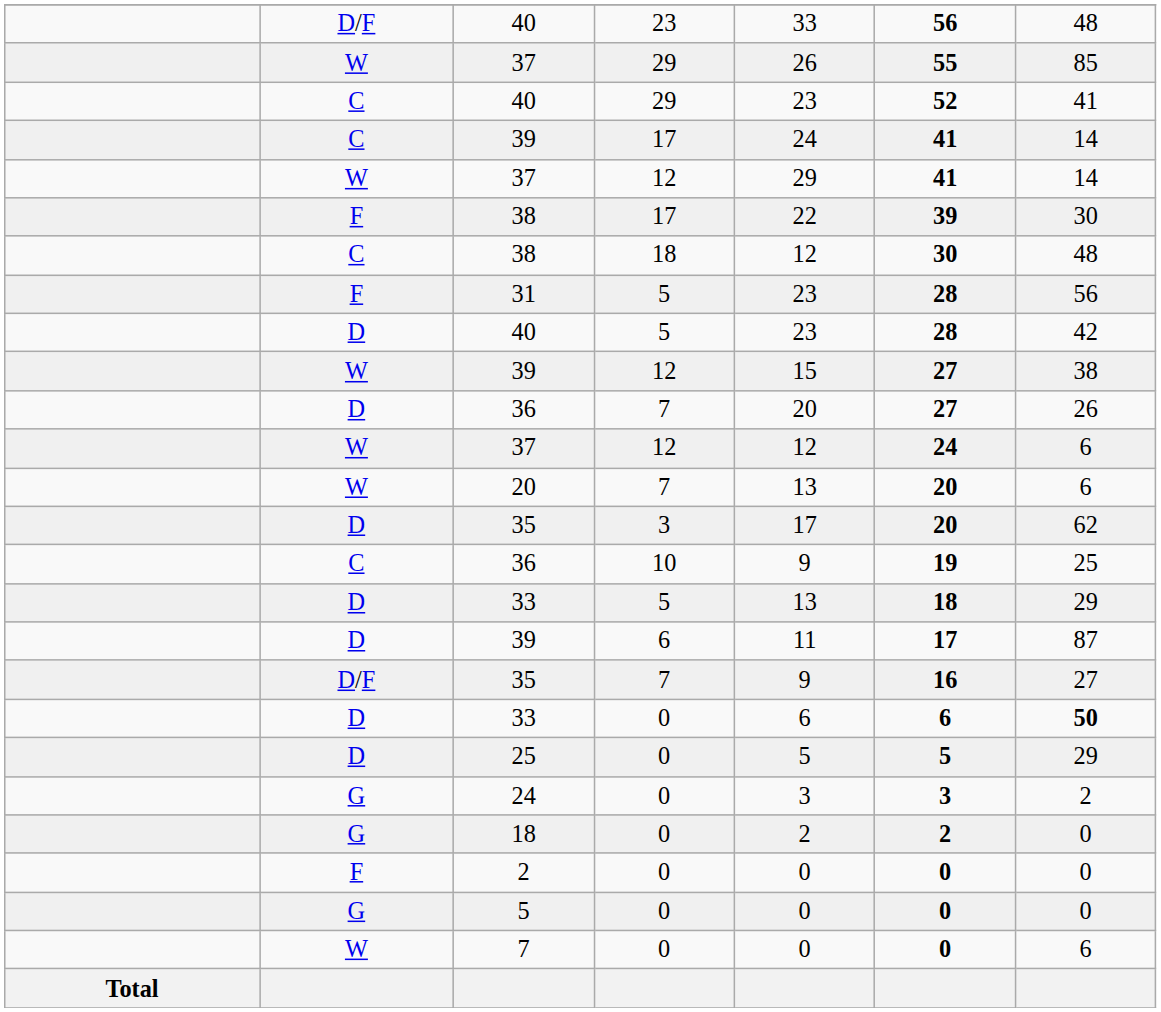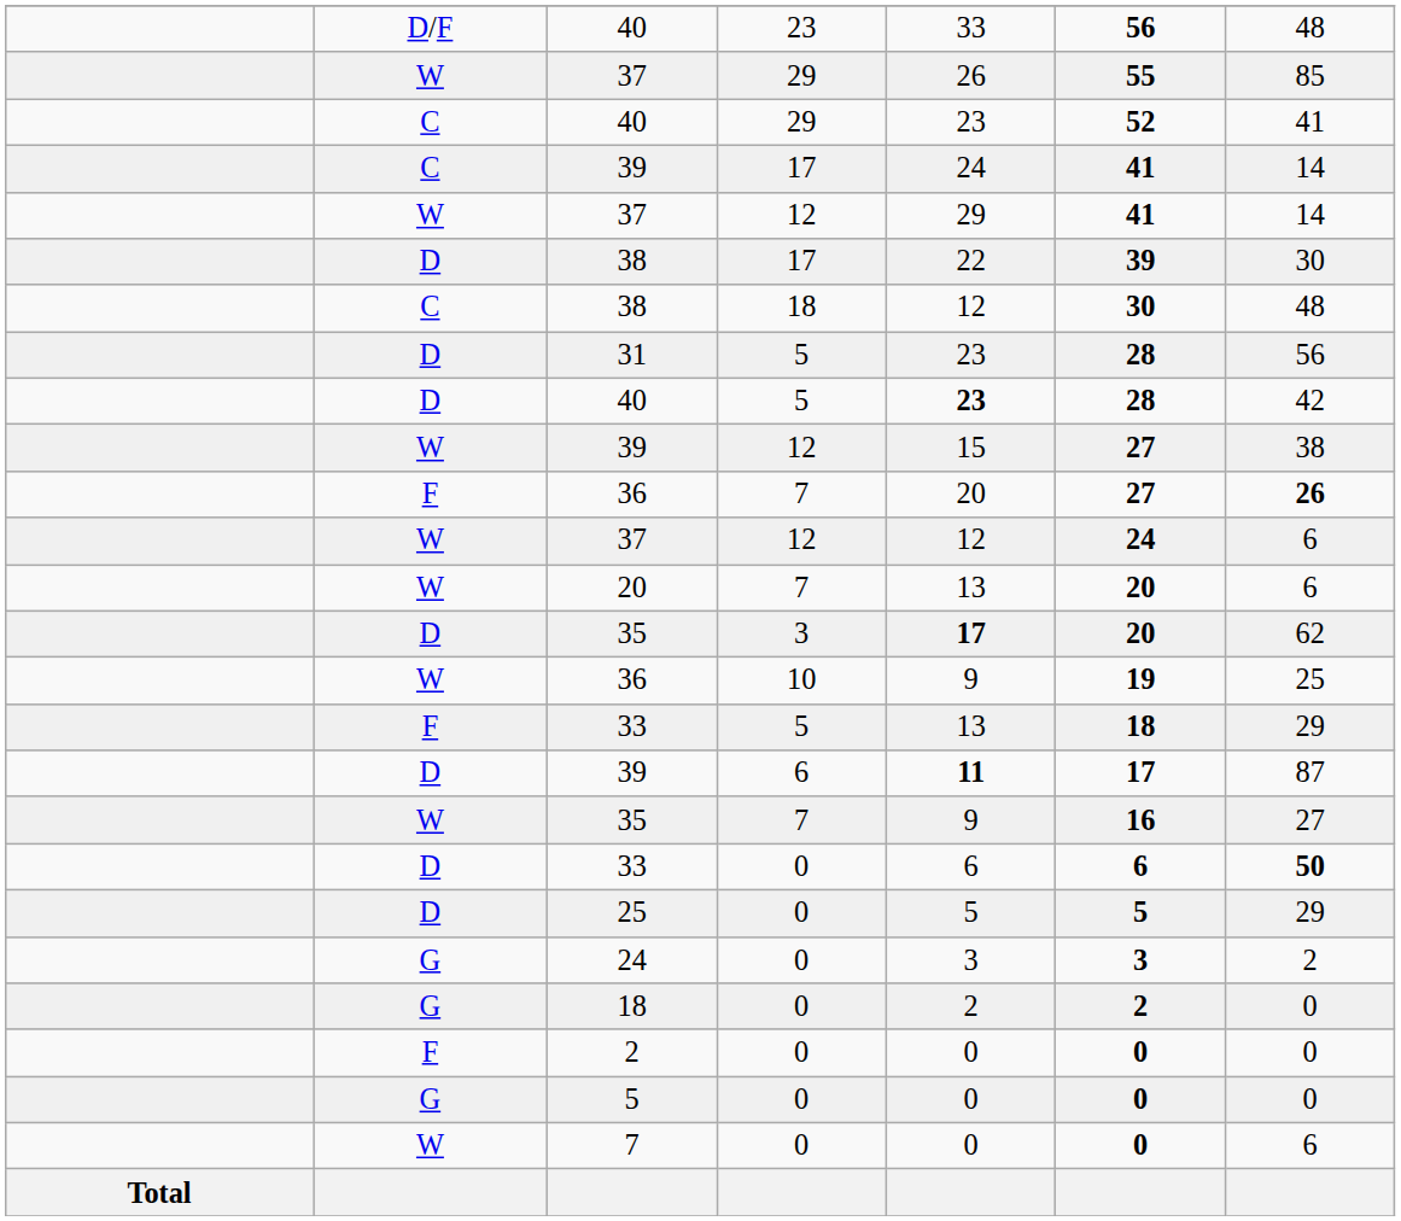 <table class="wikitable sortable" width ="60%">
 <tr align="center">
 </tr>
 <tr align="center" bgcolor="">
 <td></td>
 <td><a href='#'>D</a>/<a href='#'>F</a></td>
 <td>40</td>
 <td>23</td>
 <td>33</td>
 <td><strong>56</strong></td>
 <td>48</td>
 </tr>
 <tr align="center" bgcolor="f0f0f0">
 <td></td>
 <td><a href='#'>W</a></td>
 <td>37</td>
 <td>29</td>
 <td>26</td>
 <td><strong>55</strong></td>
 <td>85</td>
 </tr>
 <tr align="center" bgcolor="">
 <td></td>
 <td><a href='#'>C</a></td>
 <td>40</td>
 <td>29</td>
 <td>23</td>
 <td><strong>52</strong></td>
 <td>41</td>
 </tr>
 <tr align="center" bgcolor="f0f0f0">
 <td></td>
 <td><a href='#'>C</a></td>
 <td>39</td>
 <td>17</td>
 <td>24</td>
 <td><strong>41</strong></td>
 <td>14</td>
 </tr>
 <tr align="center" bgcolor="">
 <td></td>
 <td><a href='#'>W</a></td>
 <td>37</td>
 <td>12</td>
 <td>29</td>
 <td><strong>41</strong></td>
 <td>14</td>
 </tr>
 <tr align="center" bgcolor="f0f0f0">
 <td></td>
-<td><a href='#'>F</a></td>
+<td><a href='#'>D</a></td>
 <td>38</td>
 <td>17</td>
 <td>22</td>
 <td><strong>39</strong></td>
 <td>30</td>
 </tr>
 <tr align="center" bgcolor="">
 <td></td>
 <td><a href='#'>C</a></td>
 <td>38</td>
 <td>18</td>
 <td>12</td>
 <td><strong>30</strong></td>
 <td>48</td>
 </tr>
 <tr align="center" bgcolor="f0f0f0">
 <td></td>
-<td><a href='#'>F</a></td>
+<td><a href='#'>D</a></td>
 <td>31</td>
 <td>5</td>
 <td>23</td>
 <td><strong>28</strong></td>
 <td>56</td>
 </tr>
 <tr align="center" bgcolor="">
 <td></td>
 <td><a href='#'>D</a></td>
 <td>40</td>
 <td>5</td>
-<td>23</td>
+<td><strong>23</strong></td>
 <td><strong>28</strong></td>
 <td>42</td>
 </tr>
 <tr align="center" bgcolor="f0f0f0">
 <td></td>
 <td><a href='#'>W</a></td>
 <td>39</td>
 <td>12</td>
 <td>15</td>
 <td><strong>27</strong></td>
 <td>38</td>
 </tr>
 <tr align="center" bgcolor="">
 <td></td>
-<td><a href='#'>D</a></td>
+<td><a href='#'>F</a></td>
 <td>36</td>
 <td>7</td>
 <td>20</td>
 <td><strong>27</strong></td>
-<td>26</td>
+<td><strong>26</strong></td>
 </tr>
 <tr align="center" bgcolor="f0f0f0">
 <td></td>
 <td><a href='#'>W</a></td>
 <td>37</td>
 <td>12</td>
 <td>12</td>
 <td><strong>24</strong></td>
 <td>6</td>
 </tr>
 <tr align="center" bgcolor="">
 <td></td>
 <td><a href='#'>W</a></td>
 <td>20</td>
 <td>7</td>
 <td>13</td>
 <td><strong>20</strong></td>
 <td>6</td>
 </tr>
 <tr align="center" bgcolor="f0f0f0">
 <td></td>
 <td><a href='#'>D</a></td>
 <td>35</td>
 <td>3</td>
-<td>17</td>
+<td><strong>17</strong></td>
 <td><strong>20</strong></td>
 <td>62</td>
 </tr>
 <tr align="center" bgcolor="">
 <td></td>
-<td><a href='#'>C</a></td>
+<td><a href='#'>W</a></td>
 <td>36</td>
 <td>10</td>
 <td>9</td>
 <td><strong>19</strong></td>
 <td>25</td>
 </tr>
 <tr align="center" bgcolor="f0f0f0">
 <td></td>
-<td><a href='#'>D</a></td>
+<td><a href='#'>F</a></td>
 <td>33</td>
 <td>5</td>
 <td>13</td>
 <td><strong>18</strong></td>
 <td>29</td>
 </tr>
 <tr align="center" bgcolor="">
 <td></td>
 <td><a href='#'>D</a></td>
 <td>39</td>
 <td>6</td>
-<td>11</td>
+<td><strong>11</strong></td>
 <td><strong>17</strong></td>
 <td>87</td>
 </tr>
 <tr align="center" bgcolor="f0f0f0">
 <td></td>
-<td><a href='#'>D</a>/<a href='#'>F</a></td>
+<td><a href='#'>W</a></td>
 <td>35</td>
 <td>7</td>
 <td>9</td>
 <td><strong>16</strong></td>
 <td>27</td>
 </tr>
 <tr align="center" bgcolor="">
 <td></td>
 <td><a href='#'>D</a></td>
 <td>33</td>
 <td>0</td>
 <td>6</td>
 <td><strong>6</strong></td>
 <td><strong>50</strong></td>
 </tr>
 <tr align="center" bgcolor="f0f0f0">
 <td></td>
 <td><a href='#'>D</a></td>
 <td>25</td>
 <td>0</td>
 <td>5</td>
 <td><strong>5</strong></td>
 <td>29</td>
 </tr>
 <tr align="center" bgcolor="">
 <td></td>
 <td><a href='#'>G</a></td>
 <td>24</td>
 <td>0</td>
 <td>3</td>
 <td><strong>3</strong></td>
 <td>2</td>
 </tr>
 <tr align="center" bgcolor="f0f0f0">
 <td></td>
 <td><a href='#'>G</a></td>
 <td>18</td>
 <td>0</td>
 <td>2</td>
 <td><strong>2</strong></td>
 <td>0</td>
 </tr>
 <tr align="center" bgcolor="">
 <td></td>
 <td><a href='#'>F</a></td>
 <td>2</td>
 <td>0</td>
 <td>0</td>
 <td><strong>0</strong></td>
 <td>0</td>
 </tr>
 <tr align="center" bgcolor="f0f0f0">
 <td></td>
 <td><a href='#'>G</a></td>
 <td>5</td>
 <td>0</td>
 <td>0</td>
 <td><strong>0</strong></td>
 <td>0</td>
 </tr>
 <tr align="center" bgcolor="">
 <td></td>
 <td><a href='#'>W</a></td>
 <td>7</td>
 <td>0</td>
 <td>0</td>
 <td><strong>0</strong></td>
 <td>6</td>
 </tr>
 <tr>
 <th>Total</th>
 <th></th>
 <th></th>
 <th></th>
 <th></th>
 <th></th>
 <th></th>
 </tr>
 </table>
